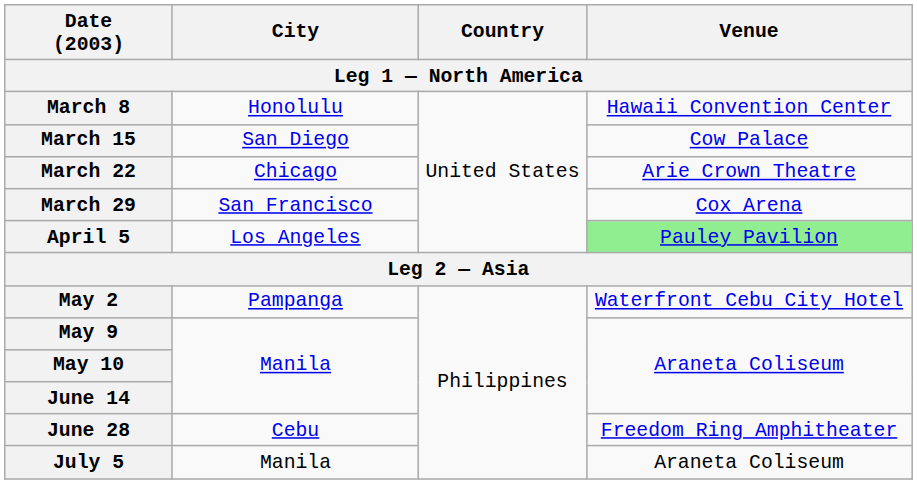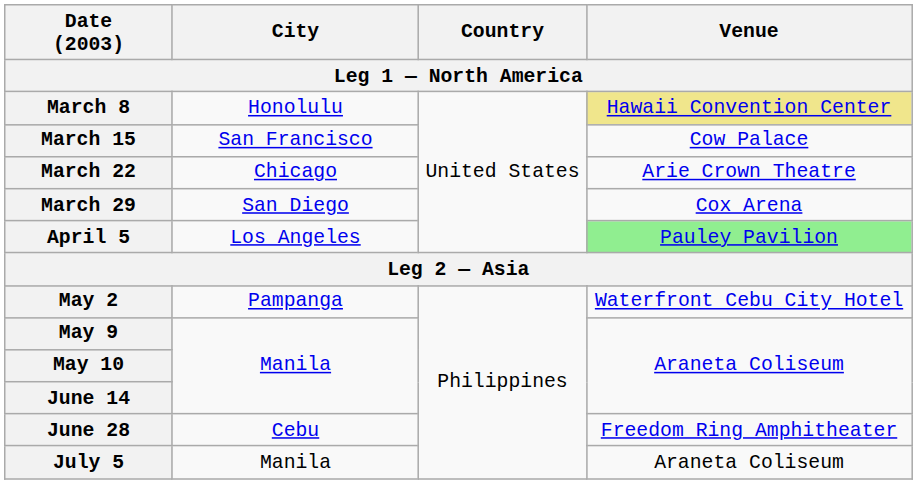 <table class="wikitable plainrowheaders" style="text-align:center;">
 <tr>
 <th scope="col" style="width:8em;">Date<br>(2003)</th>
 <th scope="col" style="width:12em;">City</th>
 <th scope="col" style="width:8em;">Country</th>
 <th scope="col" style="width:16em;">Venue</th>
 </tr>
 <tr>
 <th colspan="4">Leg 1 — North America</th>
 </tr>
 <tr>
 <th scope="row">March 8</th>
 <td><a href='#'>Honolulu</a></td>
 <td rowspan="5">United States</td>
-<td><a href='#'>Hawaii Convention Center</a></td>
+<td style="background: khaki;"><a href='#'>Hawaii Convention Center</a></td>
 </tr>
 <tr>
 <th scope="row">March 15</th>
-<td><a href='#'>San Diego</a></td>
+<td><a href='#'>San Francisco</a></td>
 <td><a href='#'>Cow Palace</a></td>
 </tr>
 <tr>
 <th scope="row">March 22</th>
 <td><a href='#'>Chicago</a></td>
 <td><a href='#'>Arie Crown Theatre</a></td>
 </tr>
 <tr>
 <th scope="row">March 29</th>
-<td><a href='#'>San Francisco</a></td>
+<td><a href='#'>San Diego</a></td>
 <td><a href='#'>Cox Arena</a></td>
 </tr>
 <tr>
 <th scope="row">April 5</th>
 <td><a href='#'>Los Angeles</a></td>
 <td style="background: lightgreen;"><a href='#'>Pauley Pavilion</a></td>
 </tr>
 <tr>
 <th colspan="4">Leg 2 — Asia</th>
 </tr>
 <tr>
 <th scope="row">May 2</th>
 <td><a href='#'>Pampanga</a></td>
 <td rowspan="6">Philippines</td>
 <td><a href='#'>Waterfront Cebu City Hotel</a></td>
 </tr>
 <tr>
 <th scope="row">May 9</th>
 <td rowspan="3"><a href='#'>Manila</a></td>
 <td rowspan="3"><a href='#'>Araneta Coliseum</a></td>
 </tr>
 <tr>
 <th scope="row">May 10</th>
 </tr>
 <tr>
 <th scope="row">June 14</th>
 </tr>
 <tr>
 <th scope="row">June 28</th>
 <td><a href='#'>Cebu</a></td>
 <td><a href='#'>Freedom Ring Amphitheater</a></td>
 </tr>
 <tr>
 <th scope="row">July 5</th>
 <td>Manila</td>
 <td>Araneta Coliseum</td>
 </tr>
 </table>
